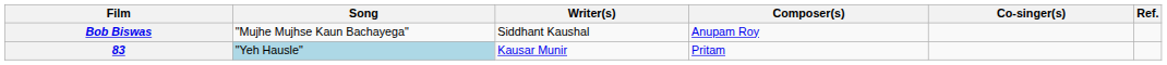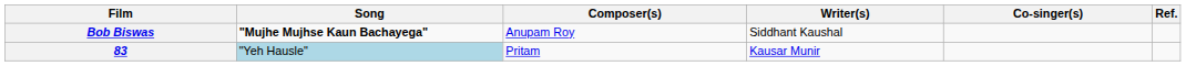 <table class="wikitable plainrowheaders" width="100%" textcolor:#000;">
 <tr>
 <th scope="col" width=20%><strong>Film</strong></th>
 <th scope="col" width=23%><strong>Song</strong></th>
+<th scope="col" width=21%><strong>Composer(s)</strong></th>
 <th scope="col" width=17%><strong>Writer(s)</strong></th>
-<th scope="col" width=21%><strong>Composer(s)</strong></th>
 <th scope="col" width=18%><strong>Co-singer(s)</strong></th>
 <th scope="col" width=1%><strong>Ref.</strong></th>
 </tr>
 <tr>
 <th scope="row"><em><a href='#'>Bob Biswas</a></em></th>
-<td>"Mujhe Mujhse Kaun Bachayega"</td>
+<td><strong>"Mujhe Mujhse Kaun Bachayega"</strong></td>
+<td><a href='#'>Anupam Roy</a></td>
 <td>Siddhant Kaushal</td>
-<td><a href='#'>Anupam Roy</a></td>
 <td></td>
 <td></td>
 </tr>
 <tr>
 <th scope="row"><a href='#'><em>83</em></a></th>
 <td style="background: lightblue;">"Yeh Hausle"</td>
+<td><a href='#'>Pritam</a></td>
 <td><a href='#'>Kausar Munir</a></td>
-<td><a href='#'>Pritam</a></td>
 <td></td>
 <td><br></td>
 </tr>
 </table>
